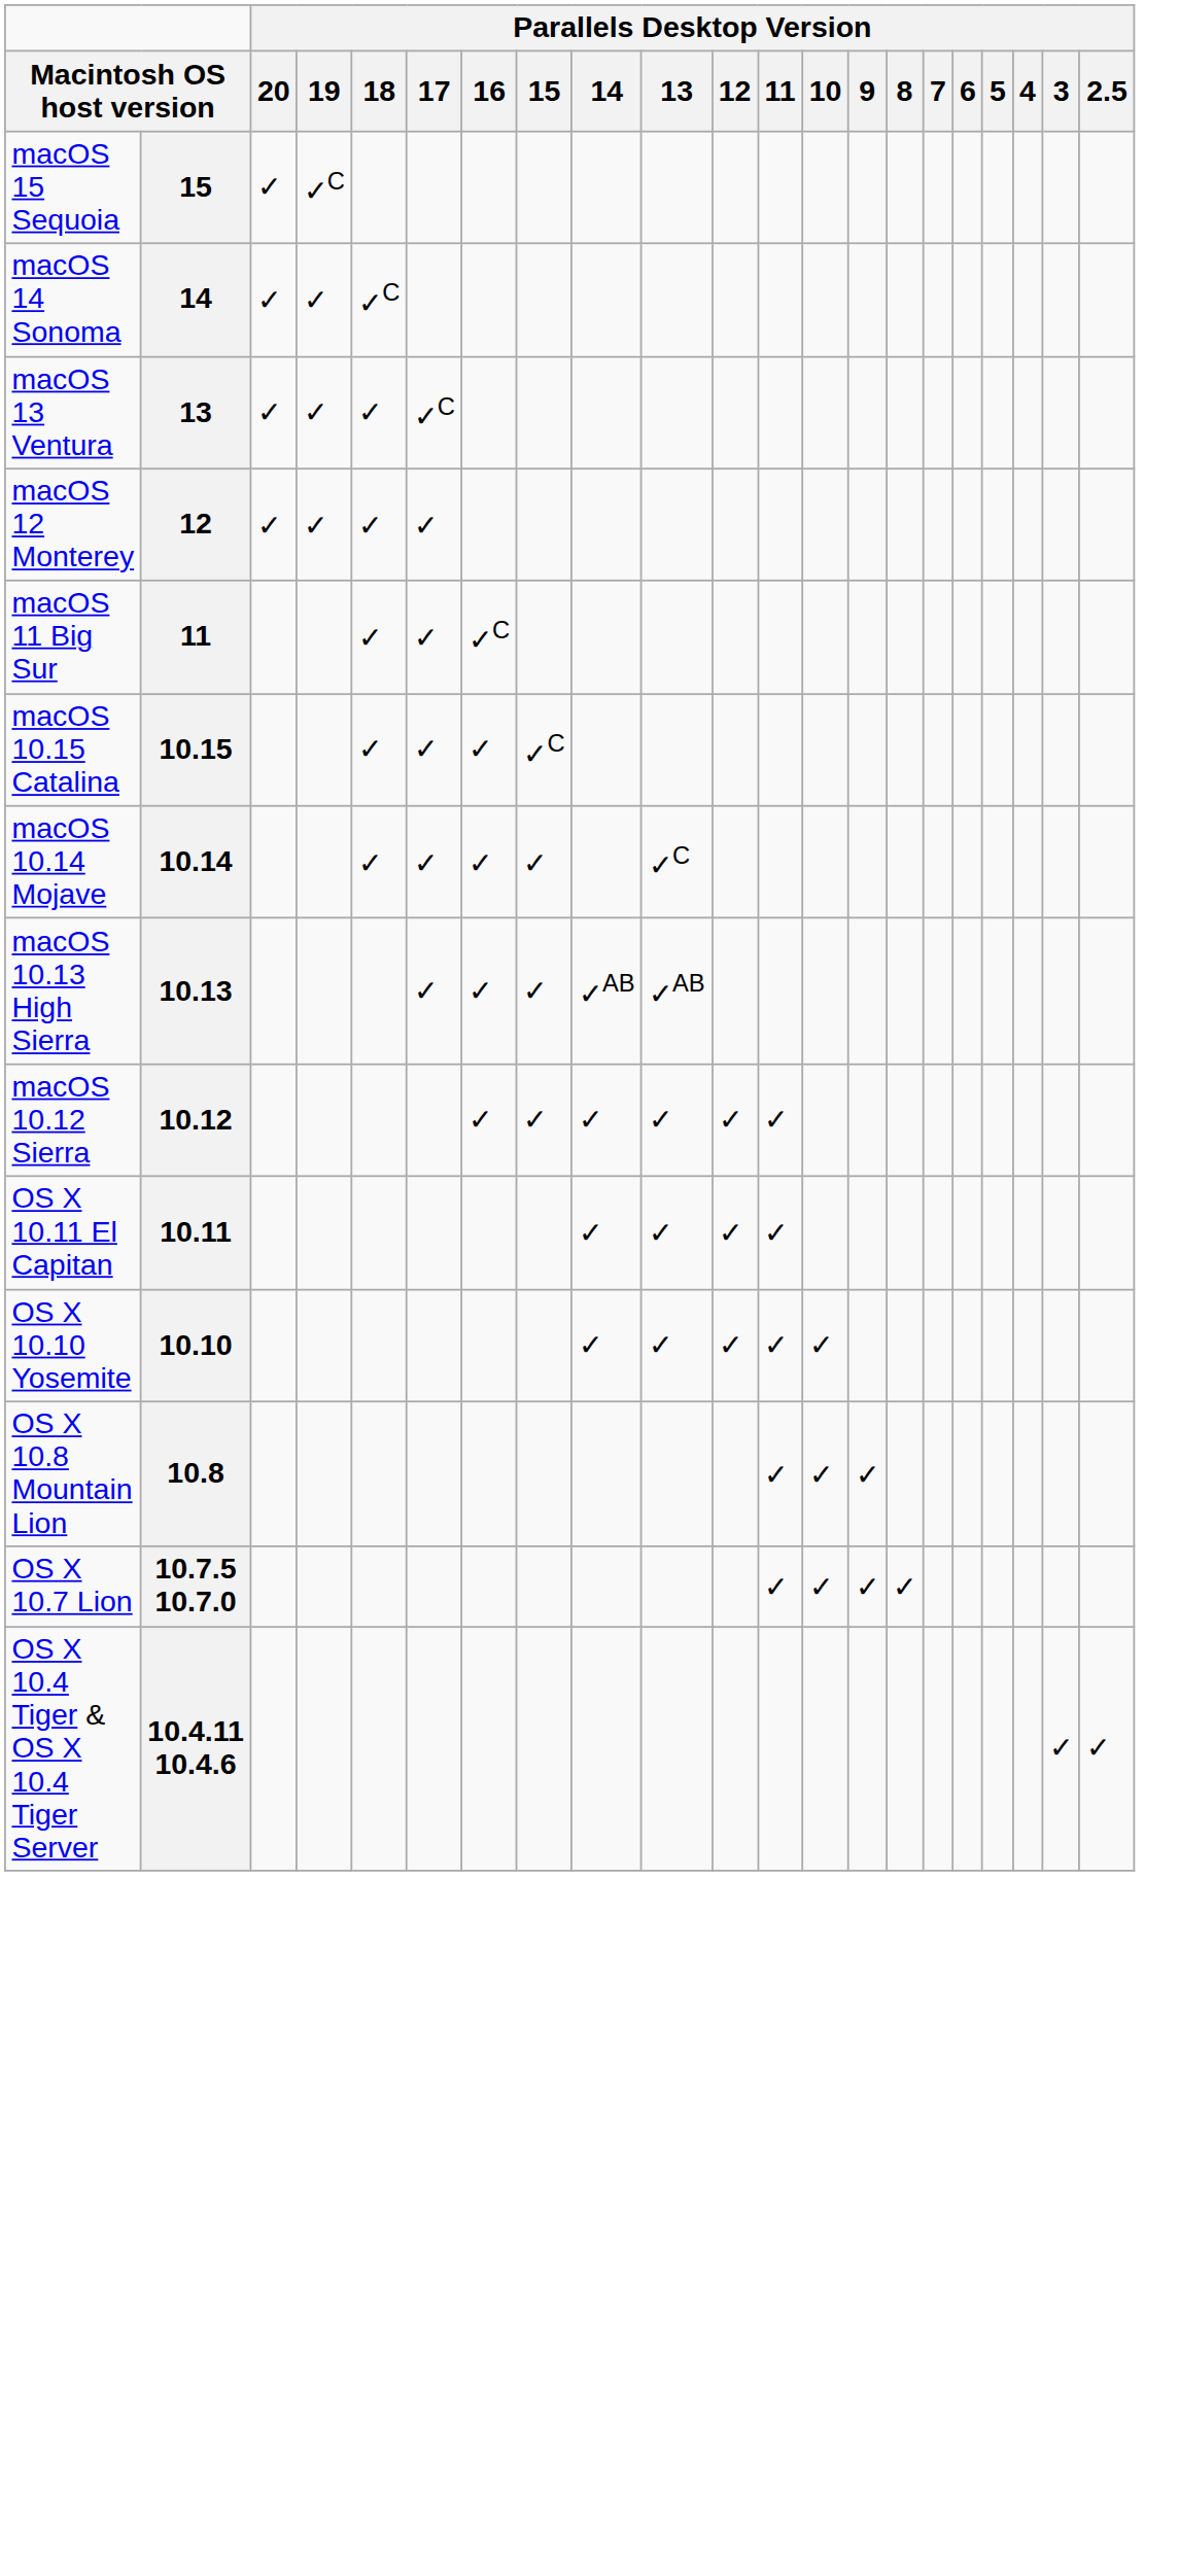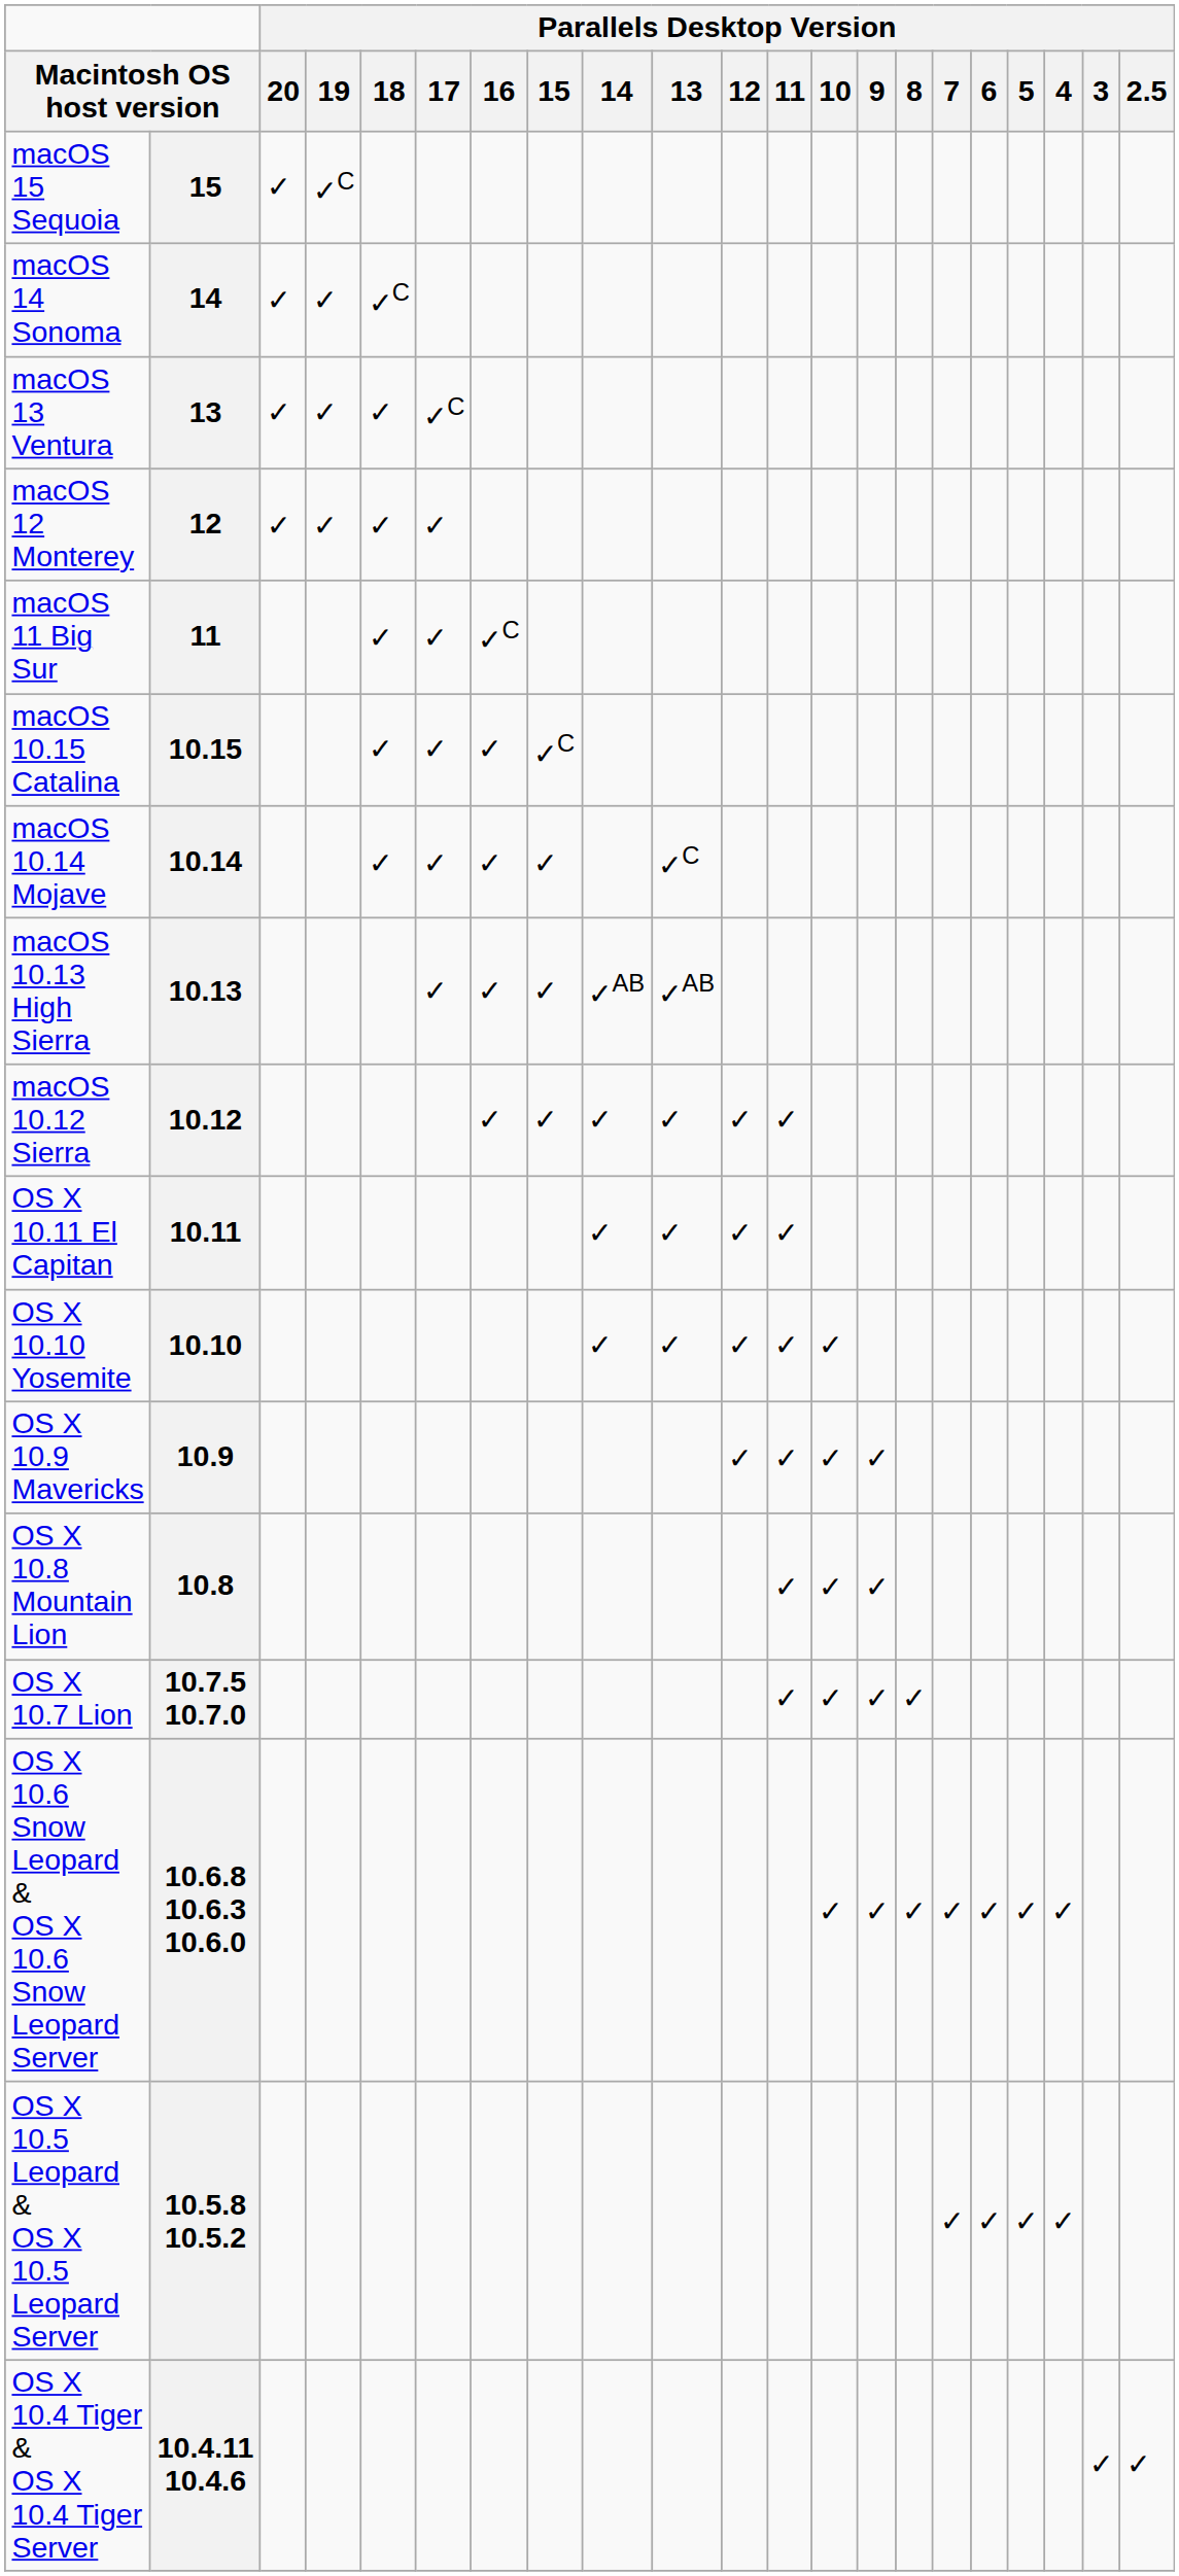 <table class="wikitable">
 <tr>
 <td colspan="2"></td>
 <th colspan="19">Parallels Desktop Version</th>
 </tr>
 <tr>
 <th colspan="2">Macintosh OS host version</th>
 <th>20</th>
 <th>19</th>
 <th>18</th>
 <th>17</th>
 <th>16</th>
 <th>15</th>
 <th>14</th>
 <th>13</th>
 <th>12</th>
 <th>11</th>
 <th>10</th>
 <th>9</th>
 <th>8</th>
 <th>7</th>
 <th>6</th>
 <th>5</th>
 <th>4</th>
 <th>3</th>
 <th>2.5</th>
 </tr>
 <tr>
 <td><a href='#'>macOS 15 Sequoia</a></td>
 <th>15</th>
 <td>✓</td>
 <td>✓<sup>C</sup></td>
 <td></td>
 <td></td>
 <td></td>
 <td></td>
 <td></td>
 <td></td>
 <td></td>
 <td></td>
 <td></td>
 <td></td>
 <td></td>
 <td></td>
 <td></td>
 <td></td>
 <td></td>
 <td></td>
 <td></td>
 </tr>
 <tr>
 <td><a href='#'>macOS 14 Sonoma</a></td>
 <th>14</th>
 <td>✓</td>
 <td>✓</td>
 <td>✓<sup>C</sup></td>
 <td></td>
 <td></td>
 <td></td>
 <td></td>
 <td></td>
 <td></td>
 <td></td>
 <td></td>
 <td></td>
 <td></td>
 <td></td>
 <td></td>
 <td></td>
 <td></td>
 <td></td>
 <td></td>
 </tr>
 <tr>
 <td><a href='#'>macOS 13 Ventura</a></td>
 <th>13</th>
 <td>✓</td>
 <td>✓</td>
 <td>✓</td>
 <td>✓<sup>C</sup></td>
 <td></td>
 <td></td>
 <td></td>
 <td></td>
 <td></td>
 <td></td>
 <td></td>
 <td></td>
 <td></td>
 <td></td>
 <td></td>
 <td></td>
 <td></td>
 <td></td>
 <td></td>
 </tr>
 <tr>
 <td><a href='#'>macOS 12 Monterey</a></td>
 <th>12</th>
 <td>✓</td>
 <td>✓</td>
 <td>✓</td>
 <td>✓</td>
 <td></td>
 <td></td>
 <td></td>
 <td></td>
 <td></td>
 <td></td>
 <td></td>
 <td></td>
 <td></td>
 <td></td>
 <td></td>
 <td></td>
 <td></td>
 <td></td>
 <td></td>
 </tr>
 <tr>
 <td><a href='#'>macOS 11 Big Sur</a></td>
 <th>11</th>
 <td></td>
 <td></td>
 <td>✓</td>
 <td>✓</td>
 <td>✓<sup>C</sup></td>
 <td></td>
 <td></td>
 <td></td>
 <td></td>
 <td></td>
 <td></td>
 <td></td>
 <td></td>
 <td></td>
 <td></td>
 <td></td>
 <td></td>
 <td></td>
 <td></td>
 </tr>
 <tr>
 <td><a href='#'>macOS 10.15 Catalina</a></td>
 <th>10.15</th>
 <td></td>
 <td></td>
 <td>✓</td>
 <td>✓</td>
 <td>✓</td>
 <td>✓<sup>C</sup></td>
 <td></td>
 <td></td>
 <td></td>
 <td></td>
 <td></td>
 <td></td>
 <td></td>
 <td></td>
 <td></td>
 <td></td>
 <td></td>
 <td></td>
 <td></td>
 </tr>
 <tr>
 <td><a href='#'>macOS 10.14 Mojave</a></td>
 <th>10.14</th>
 <td></td>
 <td></td>
 <td>✓</td>
 <td>✓</td>
 <td>✓</td>
 <td>✓</td>
 <td></td>
 <td>✓<sup>C</sup></td>
 <td></td>
 <td></td>
 <td></td>
 <td></td>
 <td></td>
 <td></td>
 <td></td>
 <td></td>
 <td></td>
 <td></td>
 <td></td>
 </tr>
 <tr>
 <td><a href='#'>macOS 10.13 High Sierra</a></td>
 <th>10.13</th>
 <td></td>
 <td></td>
 <td></td>
 <td>✓</td>
 <td>✓</td>
 <td>✓</td>
 <td>✓<sup>AB</sup></td>
 <td>✓<sup>AB</sup></td>
 <td></td>
 <td></td>
 <td></td>
 <td></td>
 <td></td>
 <td></td>
 <td></td>
 <td></td>
 <td></td>
 <td></td>
 <td></td>
 </tr>
 <tr>
 <td><a href='#'>macOS 10.12 Sierra</a></td>
 <th>10.12</th>
 <td></td>
 <td></td>
 <td></td>
 <td></td>
 <td>✓</td>
 <td>✓</td>
 <td>✓</td>
 <td>✓</td>
 <td>✓</td>
 <td>✓</td>
 <td></td>
 <td></td>
 <td></td>
 <td></td>
 <td></td>
 <td></td>
 <td></td>
 <td></td>
 <td></td>
 </tr>
 <tr>
 <td><a href='#'>OS X 10.11 El Capitan</a></td>
 <th>10.11</th>
 <td></td>
 <td></td>
 <td></td>
 <td></td>
 <td></td>
 <td></td>
 <td>✓</td>
 <td>✓</td>
 <td>✓</td>
 <td>✓</td>
 <td></td>
 <td></td>
 <td></td>
 <td></td>
 <td></td>
 <td></td>
 <td></td>
 <td></td>
 <td></td>
 </tr>
 <tr>
 <td><a href='#'>OS X 10.10 Yosemite</a></td>
 <th>10.10</th>
 <td></td>
 <td></td>
 <td></td>
 <td></td>
 <td></td>
 <td></td>
 <td>✓</td>
 <td>✓</td>
 <td>✓</td>
 <td>✓</td>
 <td>✓</td>
 <td></td>
 <td></td>
 <td></td>
 <td></td>
 <td></td>
 <td></td>
 <td></td>
 <td></td>
 </tr>
 <tr>
+<td><a href='#'>OS X 10.9 Mavericks</a></td>
+<th>10.9</th>
+<td></td>
+<td></td>
+<td></td>
+<td></td>
+<td></td>
+<td></td>
+<td></td>
+<td></td>
+<td>✓</td>
+<td>✓</td>
+<td>✓</td>
+<td>✓</td>
+<td></td>
+<td></td>
+<td></td>
+<td></td>
+<td></td>
+<td></td>
+<td></td>
+</tr>
+<tr>
 <td><a href='#'>OS X 10.8 Mountain Lion</a></td>
 <th>10.8</th>
 <td></td>
 <td></td>
 <td></td>
 <td></td>
 <td></td>
 <td></td>
 <td></td>
 <td></td>
 <td></td>
 <td>✓</td>
 <td>✓</td>
 <td>✓</td>
 <td></td>
 <td></td>
 <td></td>
 <td></td>
 <td></td>
 <td></td>
 <td></td>
 </tr>
 <tr>
 <td><a href='#'>OS X 10.7 Lion</a></td>
 <th>10.7.5<br>10.7.0</th>
 <td></td>
 <td></td>
 <td></td>
 <td></td>
 <td></td>
 <td></td>
 <td></td>
 <td></td>
 <td></td>
 <td>✓</td>
 <td>✓</td>
 <td>✓</td>
 <td>✓</td>
 <td></td>
 <td></td>
 <td></td>
 <td></td>
 <td></td>
 <td></td>
 </tr>
 <tr>
+<td><a href='#'>OS X 10.6 Snow Leopard</a> &<br><a href='#'>OS X 10.6 Snow Leopard Server</a></td>
+<th>10.6.8<br>10.6.3<br>10.6.0</th>
+<td></td>
+<td></td>
+<td></td>
+<td></td>
+<td></td>
+<td></td>
+<td></td>
+<td></td>
+<td></td>
+<td></td>
+<td>✓</td>
+<td>✓</td>
+<td>✓</td>
+<td>✓</td>
+<td>✓</td>
+<td>✓</td>
+<td>✓</td>
+<td></td>
+<td></td>
+</tr>
+<tr>
+<td><a href='#'>OS X 10.5 Leopard</a> &<br><a href='#'>OS X 10.5 Leopard Server</a></td>
+<th>10.5.8<br>10.5.2</th>
+<td></td>
+<td></td>
+<td></td>
+<td></td>
+<td></td>
+<td></td>
+<td></td>
+<td></td>
+<td></td>
+<td></td>
+<td></td>
+<td></td>
+<td></td>
+<td>✓</td>
+<td>✓</td>
+<td>✓</td>
+<td>✓</td>
+<td></td>
+<td></td>
+</tr>
+<tr>
 <td><a href='#'>OS X 10.4 Tiger</a> &<br><a href='#'>OS X 10.4 Tiger Server</a></td>
 <th>10.4.11<br>10.4.6</th>
 <td></td>
 <td></td>
 <td></td>
 <td></td>
 <td></td>
 <td></td>
 <td></td>
 <td></td>
 <td></td>
 <td></td>
 <td></td>
 <td></td>
 <td></td>
 <td></td>
 <td></td>
 <td></td>
 <td></td>
 <td>✓</td>
 <td>✓</td>
 </tr>
 </table>
